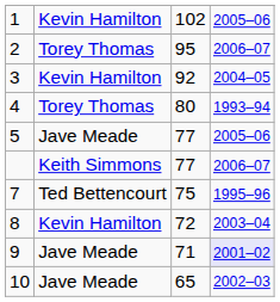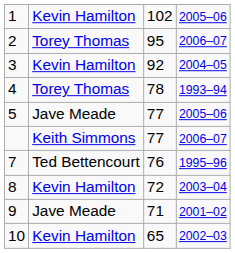 <table class="wikitable">
 <tr>
 </tr>
 <tr>
 <td>1</td>
 <td><a href='#'>Kevin Hamilton</a></td>
 <td>102</td>
 <td style="font-size:80%;"><a href='#'>2005–06</a></td>
 </tr>
 <tr>
 <td>2</td>
 <td><a href='#'>Torey Thomas</a></td>
 <td>95</td>
 <td style="font-size:80%;"><a href='#'>2006–07</a></td>
 </tr>
 <tr>
 <td>3</td>
 <td><a href='#'>Kevin Hamilton</a></td>
 <td>92</td>
 <td style="font-size:80%;"><a href='#'>2004–05</a></td>
 </tr>
 <tr>
 <td>4</td>
 <td><a href='#'>Torey Thomas</a></td>
-<td>80</td>
+<td>78</td>
 <td style="font-size:80%;"><a href='#'>1993–94</a></td>
 </tr>
 <tr>
 <td>5</td>
 <td>Jave Meade</td>
 <td>77</td>
 <td style="font-size:80%;"><a href='#'>2005–06</a></td>
 </tr>
 <tr>
 <td></td>
 <td><a href='#'>Keith Simmons</a></td>
 <td>77</td>
 <td style="font-size:80%;"><a href='#'>2006–07</a></td>
 </tr>
 <tr>
 <td>7</td>
 <td>Ted Bettencourt</td>
-<td>75</td>
+<td>76</td>
 <td style="font-size:80%;"><a href='#'>1995–96</a></td>
 </tr>
 <tr>
 <td>8</td>
 <td><a href='#'>Kevin Hamilton</a></td>
 <td>72</td>
 <td style="font-size:80%;"><a href='#'>2003–04</a></td>
 </tr>
 <tr>
 <td>9</td>
 <td>Jave Meade</td>
 <td>71</td>
-<td style="background: lavender; font-size:80%;"><a href='#'>2001–02</a></td>
+<td style="font-size:80%;"><a href='#'>2001–02</a></td>
 </tr>
 <tr>
 <td>10</td>
-<td>Jave Meade</td>
+<td><a href='#'>Kevin Hamilton</a></td>
 <td>65</td>
 <td style="font-size:80%;"><a href='#'>2002–03</a></td>
 </tr>
 </table>
